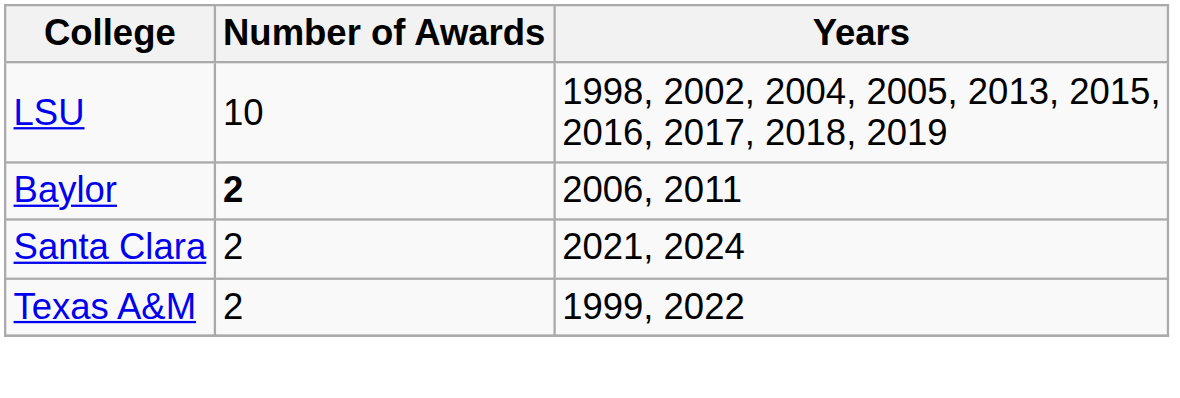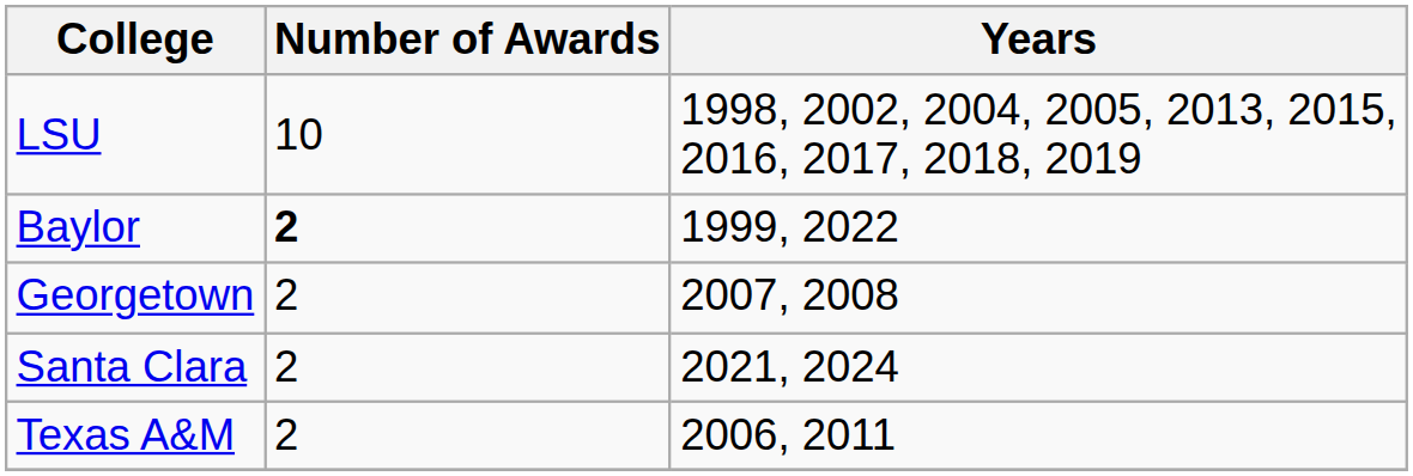 <table class="wikitable sortable">
 <tr>
 <th>College</th>
 <th>Number of Awards</th>
 <th>Years</th>
 </tr>
 <tr>
 <td><a href='#'>LSU</a></td>
 <td>10</td>
 <td>1998, 2002, 2004, 2005, 2013, 2015,<br> 2016, 2017, 2018, 2019</td>
 </tr>
 <tr>
 <td><a href='#'>Baylor</a></td>
 <td><strong>2</strong></td>
-<td>2006, 2011</td>
+<td>1999, 2022</td>
+</tr>
+<tr>
+<td><a href='#'>Georgetown</a></td>
+<td>2</td>
+<td>2007, 2008</td>
 </tr>
 <tr>
 <td><a href='#'>Santa Clara</a></td>
 <td>2</td>
 <td>2021, 2024</td>
 </tr>
 <tr>
 <td><a href='#'>Texas A&M</a></td>
 <td>2</td>
-<td>1999, 2022</td>
+<td>2006, 2011</td>
 </tr>
 <tr>
 </tr>
 </table>
